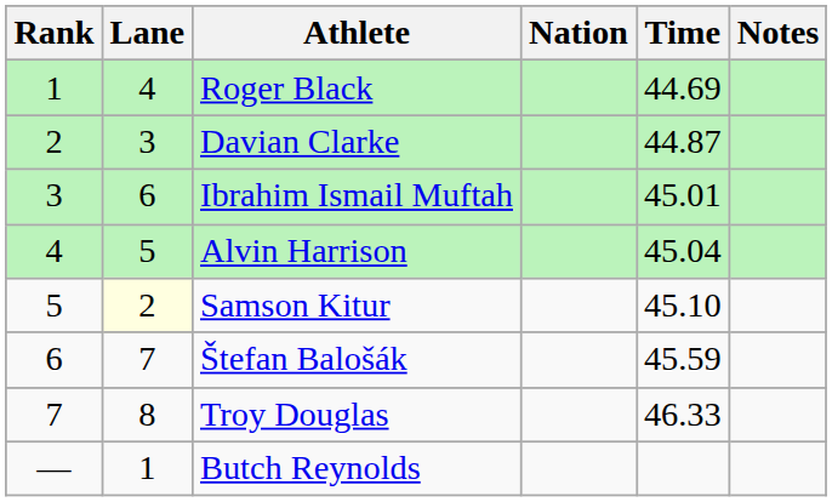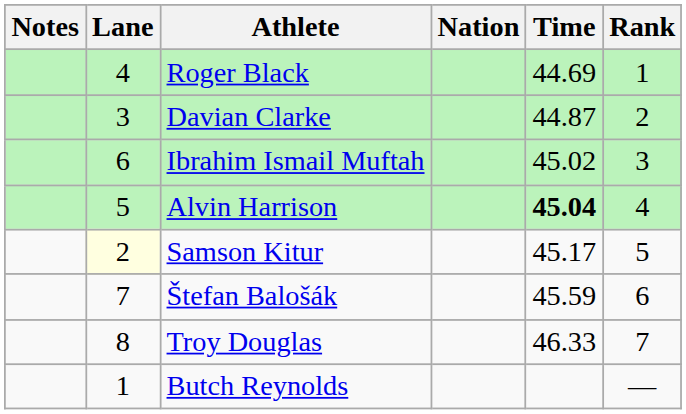 <table class="wikitable sortable" style="text-align:center">
 <tr>
-<th>Rank</th>
+<th>Notes</th>
 <th>Lane</th>
 <th>Athlete</th>
 <th>Nation</th>
 <th>Time</th>
-<th>Notes</th>
+<th>Rank</th>
 </tr>
 <tr style="background:#bbf3bb;">
-<td>1</td>
+<td></td>
 <td>4</td>
 <td align=left><a href='#'>Roger Black</a></td>
 <td align=left></td>
 <td>44.69</td>
-<td></td>
+<td>1</td>
 </tr>
 <tr style="background:#bbf3bb;">
-<td>2</td>
+<td></td>
 <td>3</td>
 <td align=left><a href='#'>Davian Clarke</a></td>
 <td align=left></td>
 <td>44.87</td>
-<td></td>
+<td>2</td>
 </tr>
 <tr style="background:#bbf3bb;">
-<td>3</td>
+<td></td>
 <td>6</td>
 <td align=left><a href='#'>Ibrahim Ismail Muftah</a></td>
 <td align=left></td>
-<td>45.01</td>
-<td></td>
+<td>45.02</td>
+<td>3</td>
 </tr>
 <tr style="background:#bbf3bb;">
-<td>4</td>
+<td></td>
 <td>5</td>
 <td align=left><a href='#'>Alvin Harrison</a></td>
 <td align=left></td>
-<td>45.04</td>
-<td></td>
+<td><strong>45.04</strong></td>
+<td>4</td>
 </tr>
 <tr>
-<td>5</td>
+<td></td>
 <td style="background: lightyellow;">2</td>
 <td align=left><a href='#'>Samson Kitur</a></td>
 <td align=left></td>
-<td>45.10</td>
-<td></td>
+<td>45.17</td>
+<td>5</td>
 </tr>
 <tr>
-<td>6</td>
+<td></td>
 <td>7</td>
 <td align=left><a href='#'>Štefan Balošák</a></td>
 <td align=left></td>
 <td>45.59</td>
-<td></td>
+<td>6</td>
 </tr>
 <tr>
-<td>7</td>
+<td></td>
 <td>8</td>
 <td align=left><a href='#'>Troy Douglas</a></td>
 <td align=left></td>
 <td>46.33</td>
-<td></td>
+<td>7</td>
 </tr>
 <tr>
-<td data-sort-value=8>—</td>
+<td></td>
 <td>1</td>
 <td align=left><a href='#'>Butch Reynolds</a></td>
 <td align=left></td>
 <td></td>
-<td></td>
+<td data-sort-value=8>—</td>
 </tr>
 </table>
